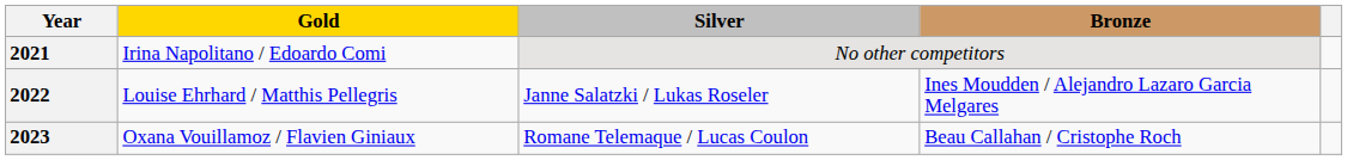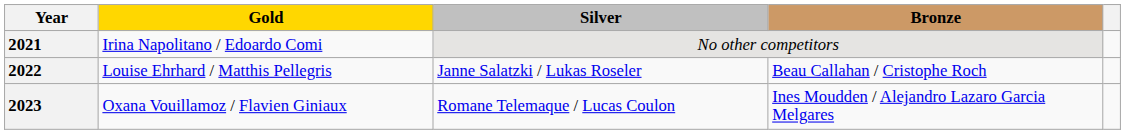 <table class="wikitable unsortable" style="text-align:left; width:85%">
 <tr>
 <th scope="col" style="text-align:center">Year</th>
 <td scope="col" style="text-align:center; width:30%; background:gold"><strong>Gold</strong></td>
 <td scope="col" style="text-align:center; width:30%; background:silver"><strong>Silver</strong></td>
 <td scope="col" style="text-align:center; width:30%; background:#c96"><strong>Bronze</strong></td>
 <th scope="col" style="text-align:center"></th>
 </tr>
 <tr>
 <th scope="row" style="text-align:left">2021</th>
 <td> <a href='#'>Irina Napolitano</a> / <a href='#'>Edoardo Comi</a></td>
 <td colspan=2 align="center" bgcolor="e5e4e2"><em>No other competitors</em></td>
 <td></td>
 </tr>
 <tr>
 <th scope="row" style="text-align:left">2022</th>
 <td> <a href='#'>Louise Ehrhard</a> / <a href='#'>Matthis Pellegris</a></td>
 <td> <a href='#'>Janne Salatzki</a> / <a href='#'>Lukas Roseler</a></td>
-<td> <a href='#'>Ines Moudden</a> / <a href='#'>Alejandro Lazaro Garcia Melgares</a></td>
+<td> <a href='#'>Beau Callahan</a> / <a href='#'>Cristophe Roch</a></td>
 <td></td>
 </tr>
 <tr>
 <th scope="row" style="text-align:left">2023</th>
 <td> <a href='#'>Oxana Vouillamoz</a> / <a href='#'>Flavien Giniaux</a></td>
 <td> <a href='#'>Romane Telemaque</a> / <a href='#'>Lucas Coulon</a></td>
-<td> <a href='#'>Beau Callahan</a> / <a href='#'>Cristophe Roch</a></td>
+<td> <a href='#'>Ines Moudden</a> / <a href='#'>Alejandro Lazaro Garcia Melgares</a></td>
 <td></td>
 </tr>
 </table>
